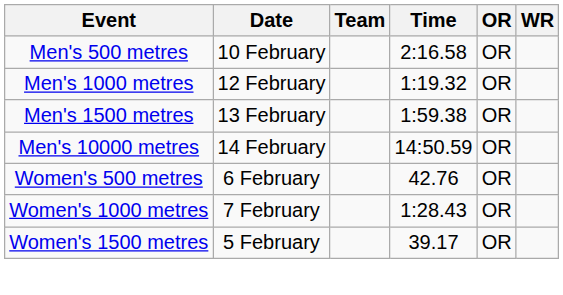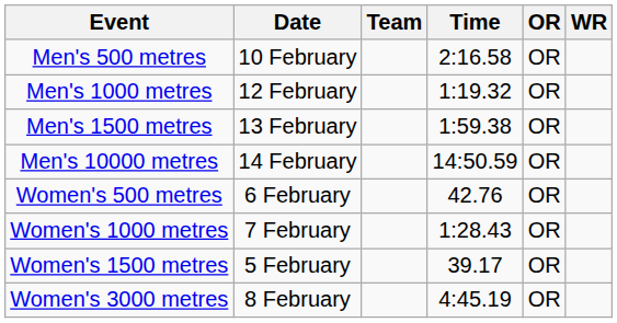 <table class="wikitable" style="text-align:center">
 <tr>
 <th>Event</th>
 <th>Date</th>
 <th>Team</th>
 <th>Time</th>
 <th>OR</th>
 <th>WR</th>
 </tr>
 <tr>
 <td><a href='#'>Men's 500 metres</a></td>
 <td>10 February</td>
 <td></td>
 <td>2:16.58</td>
 <td>OR</td>
 <td></td>
 </tr>
 <tr>
 <td><a href='#'>Men's 1000 metres</a></td>
 <td>12 February</td>
 <td></td>
 <td>1:19.32</td>
 <td>OR</td>
 <td></td>
 </tr>
 <tr>
 <td><a href='#'>Men's 1500 metres</a></td>
 <td>13 February</td>
 <td></td>
 <td>1:59.38</td>
 <td>OR</td>
 <td></td>
 </tr>
 <tr>
 <td><a href='#'>Men's 10000 metres</a></td>
 <td>14 February</td>
 <td></td>
 <td>14:50.59</td>
 <td>OR</td>
 <td></td>
 </tr>
 <tr>
 <td><a href='#'>Women's 500 metres</a></td>
 <td>6 February</td>
 <td></td>
 <td>42.76</td>
 <td>OR</td>
 <td></td>
 </tr>
 <tr>
 <td><a href='#'>Women's 1000 metres</a></td>
 <td>7 February</td>
 <td></td>
 <td>1:28.43</td>
 <td>OR</td>
 <td></td>
 </tr>
 <tr>
 <td><a href='#'>Women's 1500 metres</a></td>
 <td>5 February</td>
 <td></td>
 <td>39.17</td>
 <td>OR</td>
 <td></td>
 </tr>
+<tr>
+<td><a href='#'>Women's 3000 metres</a></td>
+<td>8 February</td>
+<td></td>
+<td>4:45.19</td>
+<td>OR</td>
+<td></td>
+</tr>
 </table>
